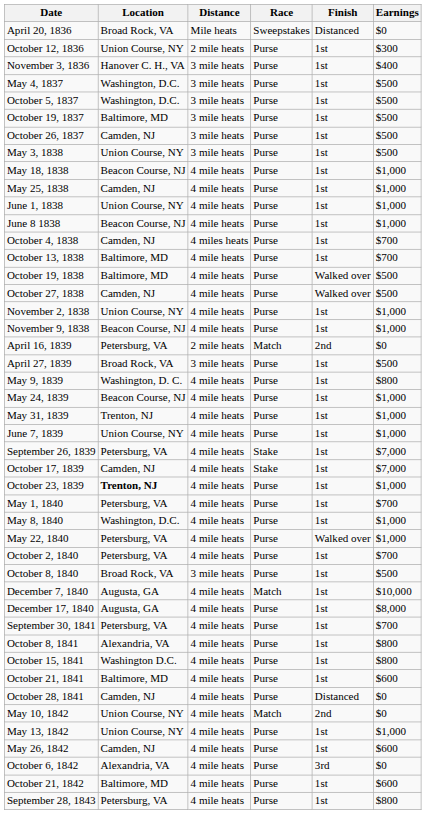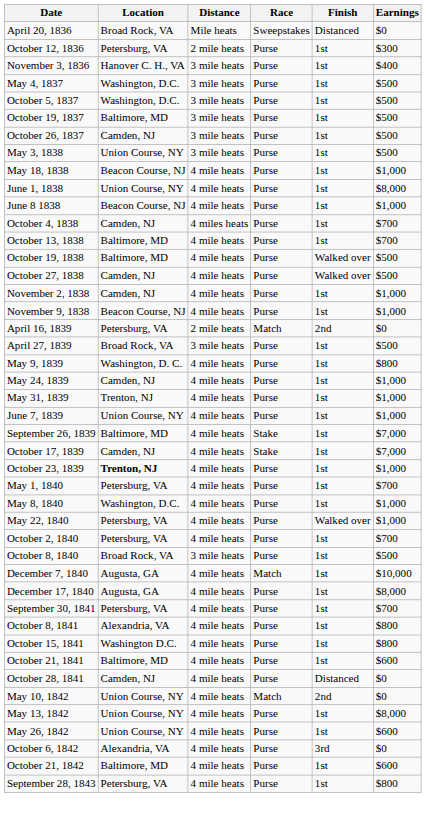 <table class="wikitable">
 <tr>
 <th>Date</th>
 <th>Location</th>
 <th>Distance</th>
 <th>Race</th>
 <th>Finish</th>
 <th>Earnings</th>
 </tr>
 <tr>
 <td>April 20, 1836</td>
 <td>Broad Rock, VA</td>
 <td>Mile heats</td>
 <td>Sweepstakes</td>
 <td>Distanced</td>
 <td>$0</td>
 </tr>
 <tr>
 <td>October 12, 1836</td>
-<td>Union Course, NY</td>
+<td>Petersburg, VA</td>
 <td>2 mile heats</td>
 <td>Purse</td>
 <td>1st</td>
 <td>$300</td>
 </tr>
 <tr>
 <td>November 3, 1836</td>
 <td>Hanover C. H., VA</td>
 <td>3 mile heats</td>
 <td>Purse</td>
 <td>1st</td>
 <td>$400</td>
 </tr>
 <tr>
 <td>May 4, 1837</td>
 <td>Washington, D.C.</td>
 <td>3 mile heats</td>
 <td>Purse</td>
 <td>1st</td>
 <td>$500</td>
 </tr>
 <tr>
 <td>October 5, 1837</td>
 <td>Washington, D.C.</td>
 <td>3 mile heats</td>
 <td>Purse</td>
 <td>1st</td>
 <td>$500</td>
 </tr>
 <tr>
 <td>October 19, 1837</td>
 <td>Baltimore, MD</td>
 <td>3 mile heats</td>
 <td>Purse</td>
 <td>1st</td>
 <td>$500</td>
 </tr>
 <tr>
 <td>October 26, 1837</td>
 <td>Camden, NJ</td>
 <td>3 mile heats</td>
 <td>Purse</td>
 <td>1st</td>
 <td>$500</td>
 </tr>
 <tr>
 <td>May 3, 1838</td>
 <td>Union Course, NY</td>
 <td>3 mile heats</td>
 <td>Purse</td>
 <td>1st</td>
 <td>$500</td>
 </tr>
 <tr>
 <td>May 18, 1838</td>
 <td>Beacon Course, NJ</td>
 <td>4 mile heats</td>
 <td>Purse</td>
 <td>1st</td>
 <td>$1,000</td>
 </tr>
 <tr>
-<td>May 25, 1838</td>
-<td>Camden, NJ</td>
-<td>4 mile heats</td>
-<td>Purse</td>
-<td>1st</td>
-<td>$1,000</td>
-</tr>
-<tr>
 <td>June 1, 1838</td>
 <td>Union Course, NY</td>
 <td>4 mile heats</td>
 <td>Purse</td>
 <td>1st</td>
-<td>$1,000</td>
+<td>$8,000</td>
 </tr>
 <tr>
 <td>June 8 1838</td>
 <td>Beacon Course, NJ</td>
 <td>4 mile heats</td>
 <td>Purse</td>
 <td>1st</td>
 <td>$1,000</td>
 </tr>
 <tr>
 <td>October 4, 1838</td>
 <td>Camden, NJ</td>
 <td>4 miles heats</td>
 <td>Purse</td>
 <td>1st</td>
 <td>$700</td>
 </tr>
 <tr>
 <td>October 13, 1838</td>
 <td>Baltimore, MD</td>
 <td>4 mile heats</td>
 <td>Purse</td>
 <td>1st</td>
 <td>$700</td>
 </tr>
 <tr>
 <td>October 19, 1838</td>
 <td>Baltimore, MD</td>
 <td>4 mile heats</td>
 <td>Purse</td>
 <td>Walked over</td>
 <td>$500</td>
 </tr>
 <tr>
 <td>October 27, 1838</td>
 <td>Camden, NJ</td>
 <td>4 mile heats</td>
 <td>Purse</td>
 <td>Walked over</td>
 <td>$500</td>
 </tr>
 <tr>
 <td>November 2, 1838</td>
-<td>Union Course, NY</td>
+<td>Camden, NJ</td>
 <td>4 mile heats</td>
 <td>Purse</td>
 <td>1st</td>
 <td>$1,000</td>
 </tr>
 <tr>
 <td>November 9, 1838</td>
 <td>Beacon Course, NJ</td>
 <td>4 mile heats</td>
 <td>Purse</td>
 <td>1st</td>
 <td>$1,000</td>
 </tr>
 <tr>
 <td>April 16, 1839</td>
 <td>Petersburg, VA</td>
 <td>2 mile heats</td>
 <td>Match</td>
 <td>2nd</td>
 <td>$0</td>
 </tr>
 <tr>
 <td>April 27, 1839</td>
 <td>Broad Rock, VA</td>
 <td>3 mile heats</td>
 <td>Purse</td>
 <td>1st</td>
 <td>$500</td>
 </tr>
 <tr>
 <td>May 9, 1839</td>
 <td>Washington, D. C.</td>
 <td>4 mile heats</td>
 <td>Purse</td>
 <td>1st</td>
 <td>$800</td>
 </tr>
 <tr>
 <td>May 24, 1839</td>
-<td>Beacon Course, NJ</td>
+<td>Camden, NJ</td>
 <td>4 mile heats</td>
 <td>Purse</td>
 <td>1st</td>
 <td>$1,000</td>
 </tr>
 <tr>
 <td>May 31, 1839</td>
 <td>Trenton, NJ</td>
 <td>4 mile heats</td>
 <td>Purse</td>
 <td>1st</td>
 <td>$1,000</td>
 </tr>
 <tr>
 <td>June 7, 1839</td>
 <td>Union Course, NY</td>
 <td>4 mile heats</td>
 <td>Purse</td>
 <td>1st</td>
 <td>$1,000</td>
 </tr>
 <tr>
 <td>September 26, 1839</td>
-<td>Petersburg, VA</td>
+<td>Baltimore, MD</td>
 <td>4 mile heats</td>
 <td>Stake</td>
 <td>1st</td>
 <td>$7,000</td>
 </tr>
 <tr>
 <td>October 17, 1839</td>
 <td>Camden, NJ</td>
 <td>4 mile heats</td>
 <td>Stake</td>
 <td>1st</td>
 <td>$7,000</td>
 </tr>
 <tr>
 <td>October 23, 1839</td>
 <td><strong>Trenton, NJ</strong></td>
 <td>4 mile heats</td>
 <td>Purse</td>
 <td>1st</td>
 <td>$1,000</td>
 </tr>
 <tr>
 <td>May 1, 1840</td>
 <td>Petersburg, VA</td>
 <td>4 mile heats</td>
 <td>Purse</td>
 <td>1st</td>
 <td>$700</td>
 </tr>
 <tr>
 <td>May 8, 1840</td>
 <td>Washington, D.C.</td>
 <td>4 mile heats</td>
 <td>Purse</td>
 <td>1st</td>
 <td>$1,000</td>
 </tr>
 <tr>
 <td>May 22, 1840</td>
 <td>Petersburg, VA</td>
 <td>4 mile heats</td>
 <td>Purse</td>
 <td>Walked over</td>
 <td>$1,000</td>
 </tr>
 <tr>
 <td>October 2, 1840</td>
 <td>Petersburg, VA</td>
 <td>4 mile heats</td>
 <td>Purse</td>
 <td>1st</td>
 <td>$700</td>
 </tr>
 <tr>
 <td>October 8, 1840</td>
 <td>Broad Rock, VA</td>
 <td>3 mile heats</td>
 <td>Purse</td>
 <td>1st</td>
 <td>$500</td>
 </tr>
 <tr>
 <td>December 7, 1840</td>
 <td>Augusta, GA</td>
 <td>4 mile heats</td>
 <td>Match</td>
 <td>1st</td>
 <td>$10,000</td>
 </tr>
 <tr>
 <td>December 17, 1840</td>
 <td>Augusta, GA</td>
 <td>4 mile heats</td>
 <td>Purse</td>
 <td>1st</td>
 <td>$8,000</td>
 </tr>
 <tr>
 <td>September 30, 1841</td>
 <td>Petersburg, VA</td>
 <td>4 mile heats</td>
 <td>Purse</td>
 <td>1st</td>
 <td>$700</td>
 </tr>
 <tr>
 <td>October 8, 1841</td>
 <td>Alexandria, VA</td>
 <td>4 mile heats</td>
 <td>Purse</td>
 <td>1st</td>
 <td>$800</td>
 </tr>
 <tr>
 <td>October 15, 1841</td>
 <td>Washington D.C.</td>
 <td>4 mile heats</td>
 <td>Purse</td>
 <td>1st</td>
 <td>$800</td>
 </tr>
 <tr>
 <td>October 21, 1841</td>
 <td>Baltimore, MD</td>
 <td>4 mile heats</td>
 <td>Purse</td>
 <td>1st</td>
 <td>$600</td>
 </tr>
 <tr>
 <td>October 28, 1841</td>
 <td>Camden, NJ</td>
 <td>4 mile heats</td>
 <td>Purse</td>
 <td>Distanced</td>
 <td>$0</td>
 </tr>
 <tr>
 <td>May 10, 1842</td>
 <td>Union Course, NY</td>
 <td>4 mile heats</td>
 <td>Match</td>
 <td>2nd</td>
 <td>$0</td>
 </tr>
 <tr>
 <td>May 13, 1842</td>
 <td>Union Course, NY</td>
 <td>4 mile heats</td>
 <td>Purse</td>
 <td>1st</td>
-<td>$1,000</td>
+<td>$8,000</td>
 </tr>
 <tr>
 <td>May 26, 1842</td>
-<td>Camden, NJ</td>
+<td>Union Course, NY</td>
 <td>4 mile heats</td>
 <td>Purse</td>
 <td>1st</td>
 <td>$600</td>
 </tr>
 <tr>
 <td>October 6, 1842</td>
 <td>Alexandria, VA</td>
 <td>4 mile heats</td>
 <td>Purse</td>
 <td>3rd</td>
 <td>$0</td>
 </tr>
 <tr>
 <td>October 21, 1842</td>
 <td>Baltimore, MD</td>
 <td>4 mile heats</td>
 <td>Purse</td>
 <td>1st</td>
 <td>$600</td>
 </tr>
 <tr>
 <td>September 28, 1843</td>
 <td>Petersburg, VA</td>
 <td>4 mile heats</td>
 <td>Purse</td>
 <td>1st</td>
 <td>$800</td>
 </tr>
 </table>
